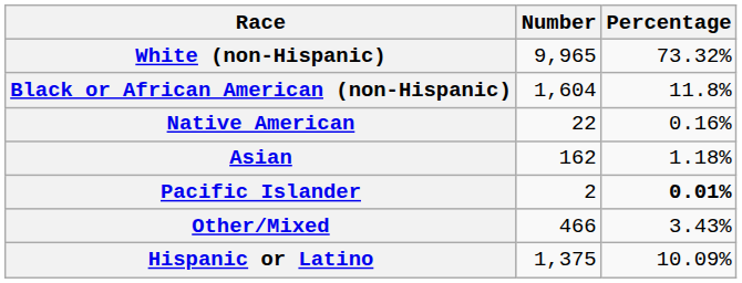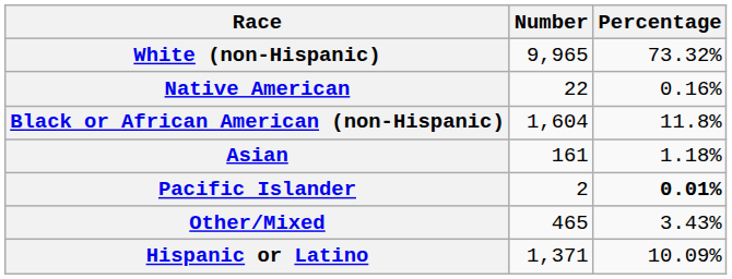 <table class="wikitable" style="text-align:right">
 <tr>
 <th scope="col">Race</th>
 <th scope="col">Number</th>
 <th scope="col">Percentage</th>
 </tr>
 <tr>
 <th scope="row"><a href='#'>White</a> (non-Hispanic)</th>
 <td>9,965</td>
 <td>73.32%</td>
 </tr>
 <tr>
+<th scope="row"><a href='#'>Native American</a></th>
+<td>22</td>
+<td>0.16%</td>
+</tr>
+<tr>
 <th scope="row"><a href='#'>Black or African American</a> (non-Hispanic)</th>
 <td>1,604</td>
 <td>11.8%</td>
 </tr>
 <tr>
-<th scope="row"><a href='#'>Native American</a></th>
-<td>22</td>
-<td>0.16%</td>
-</tr>
-<tr>
 <th scope="row"><a href='#'>Asian</a></th>
-<td>162</td>
+<td>161</td>
 <td>1.18%</td>
 </tr>
 <tr>
 <th scope="row"><a href='#'>Pacific Islander</a></th>
 <td>2</td>
 <td><strong>0.01%</strong></td>
 </tr>
 <tr>
 <th scope="row"><a href='#'>Other/Mixed</a></th>
-<td>466</td>
+<td>465</td>
 <td>3.43%</td>
 </tr>
 <tr>
 <th scope="row"><a href='#'>Hispanic</a> or <a href='#'>Latino</a></th>
-<td>1,375</td>
+<td>1,371</td>
 <td>10.09%</td>
 </tr>
 </table>
